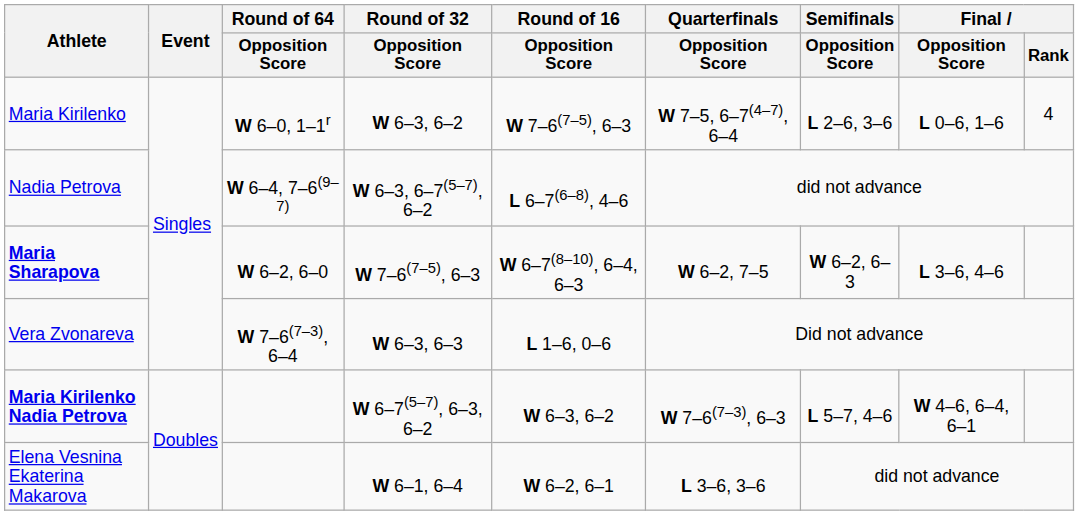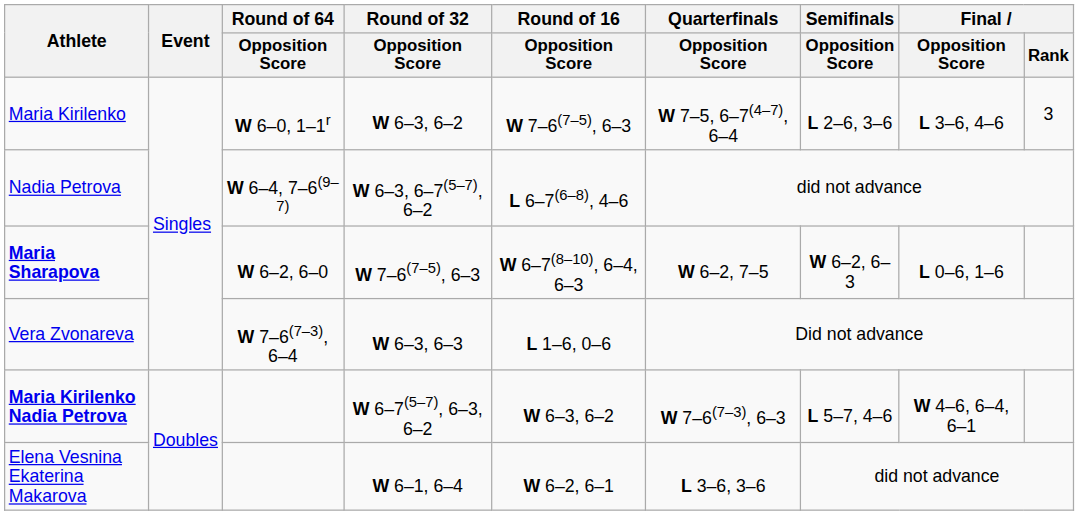 <table class="wikitable" style="font-size:90%">
 <tr>
 <th rowspan="2">Athlete</th>
 <th rowspan="2">Event</th>
 <th>Round of 64</th>
 <th>Round of 32</th>
 <th>Round of 16</th>
 <th>Quarterfinals</th>
 <th>Semifinals</th>
 <th colspan=2>Final / </th>
 </tr>
 <tr style="font-size:95%">
 <th>Opposition<br>Score</th>
 <th>Opposition<br>Score</th>
 <th>Opposition<br>Score</th>
 <th>Opposition<br>Score</th>
 <th>Opposition<br>Score</th>
 <th>Opposition<br>Score</th>
 <th>Rank</th>
 </tr>
 <tr align=center>
 <td align=left><a href='#'>Maria Kirilenko</a></td>
 <td align=left rowspan=4><a href='#'>Singles</a></td>
 <td><br><strong>W</strong> 6–0, 1–1<sup>r</sup></td>
 <td><br><strong>W</strong> 6–3, 6–2</td>
 <td><br><strong>W</strong> 7–6<sup>(7–5)</sup>, 6–3</td>
 <td><br><strong>W</strong> 7–5, 6–7<sup>(4–7)</sup>, 6–4</td>
 <td><br><strong>L</strong> 2–6, 3–6</td>
-<td><br><strong>L</strong> 0–6, 1–6</td>
-<td>4</td>
+<td><br><strong>L</strong> 3–6, 4–6</td>
+<td>3</td>
 </tr>
 <tr align=center>
 <td align=left><a href='#'>Nadia Petrova</a></td>
 <td><br><strong>W</strong> 6–4, 7–6<sup>(9–7)</sup></td>
 <td><br><strong>W</strong> 6–3, 6–7<sup>(5–7)</sup>, 6–2</td>
 <td><br><strong>L</strong> 6–7<sup>(6–8)</sup>, 4–6</td>
 <td colspan=4>did not advance</td>
 </tr>
 <tr align=center>
 <td align=left><strong><a href='#'>Maria Sharapova</a></strong></td>
 <td><br><strong>W</strong> 6–2, 6–0</td>
 <td><br><strong>W</strong> 7–6<sup>(7–5)</sup>, 6–3</td>
 <td><br><strong>W</strong> 6–7<sup>(8–10)</sup>, 6–4, 6–3</td>
 <td><br><strong>W</strong> 6–2, 7–5</td>
 <td><br><strong>W</strong> 6–2, 6–3</td>
-<td><br><strong>L</strong> 3–6, 4–6</td>
+<td><br><strong>L</strong> 0–6, 1–6</td>
 <td></td>
 </tr>
 <tr align=center>
 <td align=left><a href='#'>Vera Zvonareva</a></td>
 <td><br><strong>W</strong> 7–6<sup>(7–3)</sup>, 6–4</td>
 <td><br><strong>W</strong> 6–3, 6–3</td>
 <td><br><strong>L</strong> 1–6, 0–6</td>
 <td colspan=4 align=center>Did not advance</td>
 </tr>
 <tr align=center>
 <td align=left><strong><a href='#'>Maria Kirilenko</a><br><a href='#'>Nadia Petrova</a></strong></td>
 <td align=left rowspan=2><a href='#'>Doubles</a></td>
 <td></td>
 <td><br><strong>W</strong> 6–7<sup>(5–7)</sup>, 6–3, 6–2</td>
 <td><br><strong>W</strong> 6–3, 6–2</td>
 <td><br><strong>W</strong> 7–6<sup>(7–3)</sup>, 6–3</td>
 <td><br><strong>L</strong> 5–7, 4–6</td>
 <td><br><strong>W</strong> 4–6, 6–4, 6–1</td>
 <td></td>
 </tr>
 <tr align=center>
 <td align=left><a href='#'>Elena Vesnina</a><br><a href='#'>Ekaterina Makarova</a></td>
 <td></td>
 <td><br><strong>W</strong> 6–1, 6–4</td>
 <td><br><strong>W</strong> 6–2, 6–1</td>
 <td><br><strong>L</strong> 3–6, 3–6</td>
 <td colspan=3>did not advance</td>
 </tr>
 </table>
